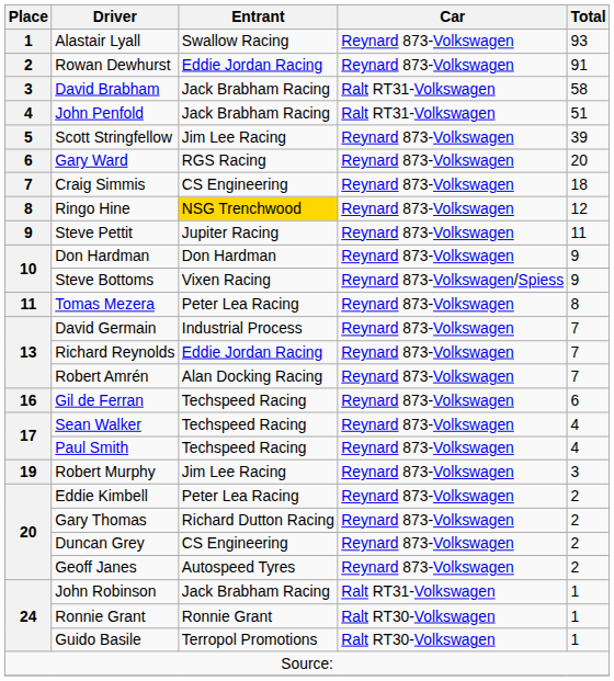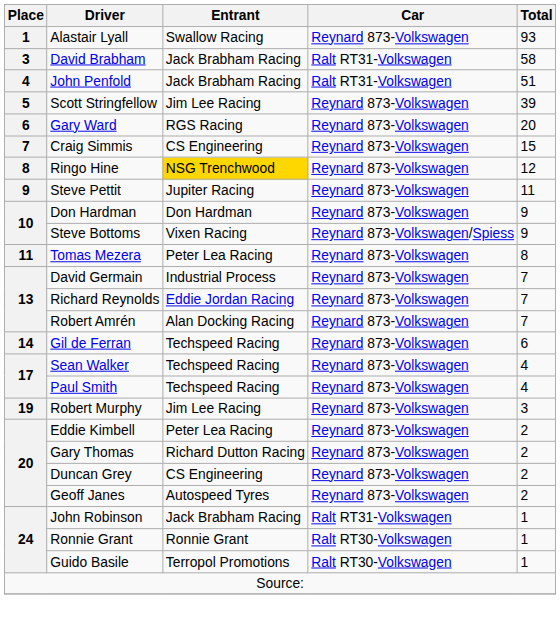 <table class="wikitable" style="font-size: 90%;">
 <tr>
 <th>Place</th>
 <th>Driver</th>
 <th>Entrant</th>
 <th>Car</th>
 <th>Total</th>
 </tr>
 <tr>
 <th>1</th>
 <td> Alastair Lyall</td>
 <td>Swallow Racing</td>
 <td><a href='#'>Reynard</a> 873-<a href='#'>Volkswagen</a></td>
 <td>93</td>
-</tr>
-<tr>
-<th>2</th>
-<td> Rowan Dewhurst</td>
-<td><a href='#'>Eddie Jordan Racing</a></td>
-<td><a href='#'>Reynard</a> 873-<a href='#'>Volkswagen</a></td>
-<td>91</td>
 </tr>
 <tr>
 <th>3</th>
 <td> <a href='#'>David Brabham</a></td>
 <td>Jack Brabham Racing</td>
 <td><a href='#'>Ralt</a> RT31-<a href='#'>Volkswagen</a></td>
 <td>58</td>
 </tr>
 <tr>
 <th>4</th>
 <td> <a href='#'>John Penfold</a></td>
 <td>Jack Brabham Racing</td>
 <td><a href='#'>Ralt</a> RT31-<a href='#'>Volkswagen</a></td>
 <td>51</td>
 </tr>
 <tr>
 <th>5</th>
 <td> Scott Stringfellow</td>
 <td>Jim Lee Racing</td>
 <td><a href='#'>Reynard</a> 873-<a href='#'>Volkswagen</a></td>
 <td>39</td>
 </tr>
 <tr>
 <th>6</th>
 <td> <a href='#'>Gary Ward</a></td>
 <td>RGS Racing</td>
 <td><a href='#'>Reynard</a> 873-<a href='#'>Volkswagen</a></td>
 <td>20</td>
 </tr>
 <tr>
 <th>7</th>
 <td> Craig Simmis</td>
 <td>CS Engineering</td>
 <td><a href='#'>Reynard</a> 873-<a href='#'>Volkswagen</a></td>
-<td>18</td>
+<td>15</td>
 </tr>
 <tr>
 <th>8</th>
 <td> Ringo Hine</td>
 <td style="background: gold;">NSG Trenchwood</td>
 <td><a href='#'>Reynard</a> 873-<a href='#'>Volkswagen</a></td>
 <td>12</td>
 </tr>
 <tr>
 <th>9</th>
 <td> Steve Pettit</td>
 <td>Jupiter Racing</td>
 <td><a href='#'>Reynard</a> 873-<a href='#'>Volkswagen</a></td>
 <td>11</td>
 </tr>
 <tr>
 <th rowspan=2>10</th>
 <td> Don Hardman</td>
 <td>Don Hardman</td>
 <td><a href='#'>Reynard</a> 873-<a href='#'>Volkswagen</a></td>
 <td>9</td>
 </tr>
 <tr>
 <td> Steve Bottoms</td>
 <td>Vixen Racing</td>
 <td><a href='#'>Reynard</a> 873-<a href='#'>Volkswagen</a>/<a href='#'>Spiess</a></td>
 <td>9</td>
 </tr>
 <tr>
 <th>11</th>
 <td> <a href='#'>Tomas Mezera</a></td>
 <td>Peter Lea Racing</td>
 <td><a href='#'>Reynard</a> 873-<a href='#'>Volkswagen</a></td>
 <td>8</td>
 </tr>
 <tr>
 <th rowspan=3>13</th>
 <td> David Germain</td>
 <td>Industrial Process</td>
 <td><a href='#'>Reynard</a> 873-<a href='#'>Volkswagen</a></td>
 <td>7</td>
 </tr>
 <tr>
 <td> Richard Reynolds</td>
 <td><a href='#'>Eddie Jordan Racing</a></td>
 <td><a href='#'>Reynard</a> 873-<a href='#'>Volkswagen</a></td>
 <td>7</td>
 </tr>
 <tr>
 <td> Robert Amrén</td>
 <td>Alan Docking Racing</td>
 <td><a href='#'>Reynard</a> 873-<a href='#'>Volkswagen</a></td>
 <td>7</td>
 </tr>
 <tr>
-<th>16</th>
+<th>14</th>
 <td> <a href='#'>Gil de Ferran</a></td>
 <td>Techspeed Racing</td>
 <td><a href='#'>Reynard</a> 873-<a href='#'>Volkswagen</a></td>
 <td>6</td>
 </tr>
 <tr>
 <th rowspan=2>17</th>
 <td> <a href='#'>Sean Walker</a></td>
 <td>Techspeed Racing</td>
 <td><a href='#'>Reynard</a> 873-<a href='#'>Volkswagen</a></td>
 <td>4</td>
 </tr>
 <tr>
 <td> <a href='#'>Paul Smith</a></td>
 <td>Techspeed Racing</td>
 <td><a href='#'>Reynard</a> 873-<a href='#'>Volkswagen</a></td>
 <td>4</td>
 </tr>
 <tr>
 <th>19</th>
 <td> Robert Murphy</td>
 <td>Jim Lee Racing</td>
 <td><a href='#'>Reynard</a> 873-<a href='#'>Volkswagen</a></td>
 <td>3</td>
 </tr>
 <tr>
 <th rowspan=4>20</th>
 <td> Eddie Kimbell</td>
 <td>Peter Lea Racing</td>
 <td><a href='#'>Reynard</a> 873-<a href='#'>Volkswagen</a></td>
 <td>2</td>
 </tr>
 <tr>
 <td> Gary Thomas</td>
 <td>Richard Dutton Racing</td>
 <td><a href='#'>Reynard</a> 873-<a href='#'>Volkswagen</a></td>
 <td>2</td>
 </tr>
 <tr>
 <td> Duncan Grey</td>
 <td>CS Engineering</td>
 <td><a href='#'>Reynard</a> 873-<a href='#'>Volkswagen</a></td>
 <td>2</td>
 </tr>
 <tr>
 <td> Geoff Janes</td>
 <td>Autospeed Tyres</td>
 <td><a href='#'>Reynard</a> 873-<a href='#'>Volkswagen</a></td>
 <td>2</td>
 </tr>
 <tr>
 <th rowspan=3>24</th>
 <td> John Robinson</td>
 <td>Jack Brabham Racing</td>
 <td><a href='#'>Ralt</a> RT31-<a href='#'>Volkswagen</a></td>
 <td>1</td>
 </tr>
 <tr>
 <td> Ronnie Grant</td>
 <td>Ronnie Grant</td>
 <td><a href='#'>Ralt</a> RT30-<a href='#'>Volkswagen</a></td>
 <td>1</td>
 </tr>
 <tr>
 <td> Guido Basile</td>
 <td>Terropol Promotions</td>
 <td><a href='#'>Ralt</a> RT30-<a href='#'>Volkswagen</a></td>
 <td>1</td>
 </tr>
 <tr>
 <td colspan=5 align=center>Source:</td>
 </tr>
 <tr>
 </tr>
 </table>
